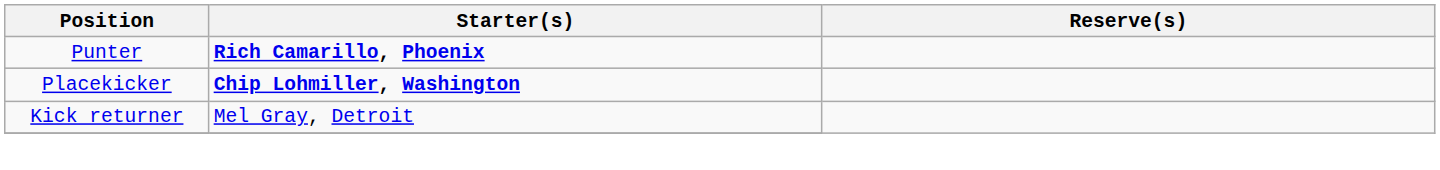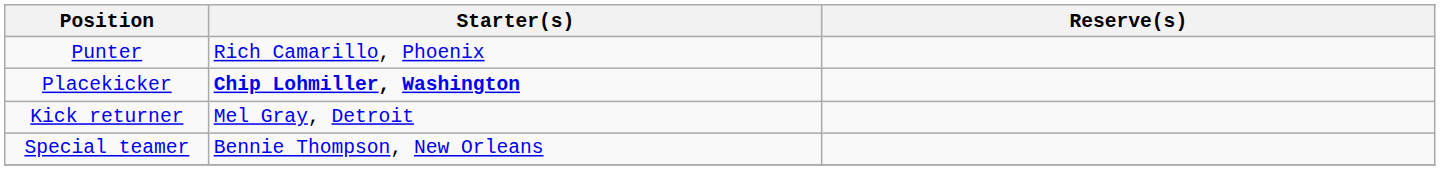 <table class="wikitable" width=75%>
 <tr>
 <th width=10%>Position</th>
 <th width=30%>Starter(s)</th>
 <th width=30%>Reserve(s)</th>
 </tr>
 <tr>
 <td align=center><a href='#'>Punter</a></td>
-<td><strong> <a href='#'>Rich Camarillo</a>, <a href='#'>Phoenix</a></strong></td>
+<td> <a href='#'>Rich Camarillo</a>, <a href='#'>Phoenix</a></td>
 <td></td>
 </tr>
 <tr>
 <td align=center><a href='#'>Placekicker</a></td>
 <td><strong> <a href='#'>Chip Lohmiller</a>, <a href='#'>Washington</a></strong></td>
 <td></td>
 </tr>
 <tr>
 <td align=center><a href='#'>Kick returner</a></td>
 <td> <a href='#'>Mel Gray</a>, <a href='#'>Detroit</a></td>
 </tr>
 <tr>
+<td align=center><a href='#'>Special teamer</a></td>
+<td> <a href='#'>Bennie Thompson</a>, <a href='#'>New Orleans</a></td>
+<td></td>
+</tr>
+<tr>
 </tr>
 </table>
